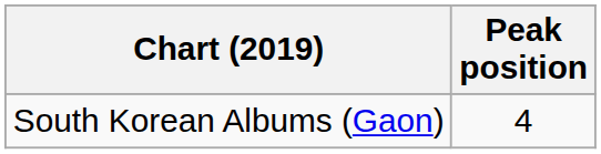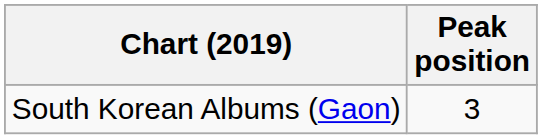 <table class="wikitable sortable">
 <tr>
 <th>Chart (2019)</th>
 <th>Peak<br>position</th>
 </tr>
 <tr>
 <td>South Korean Albums (<a href='#'>Gaon</a>)</td>
-<td align=center>4</td>
+<td align=center>3</td>
 </tr>
 </table>
